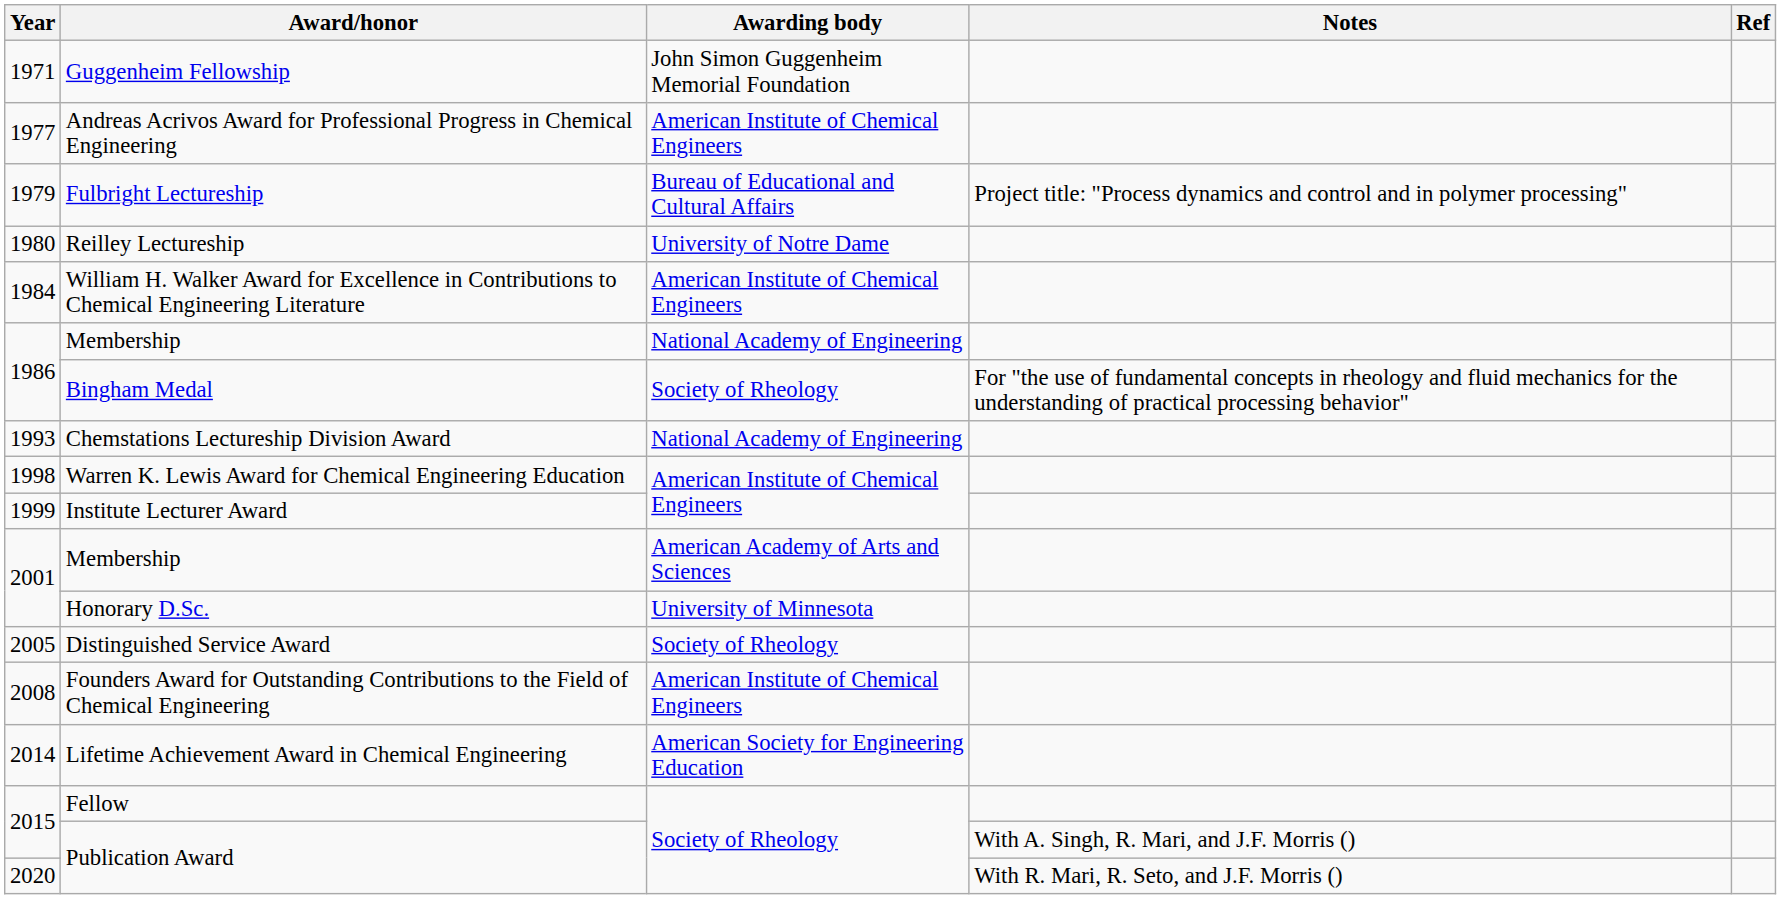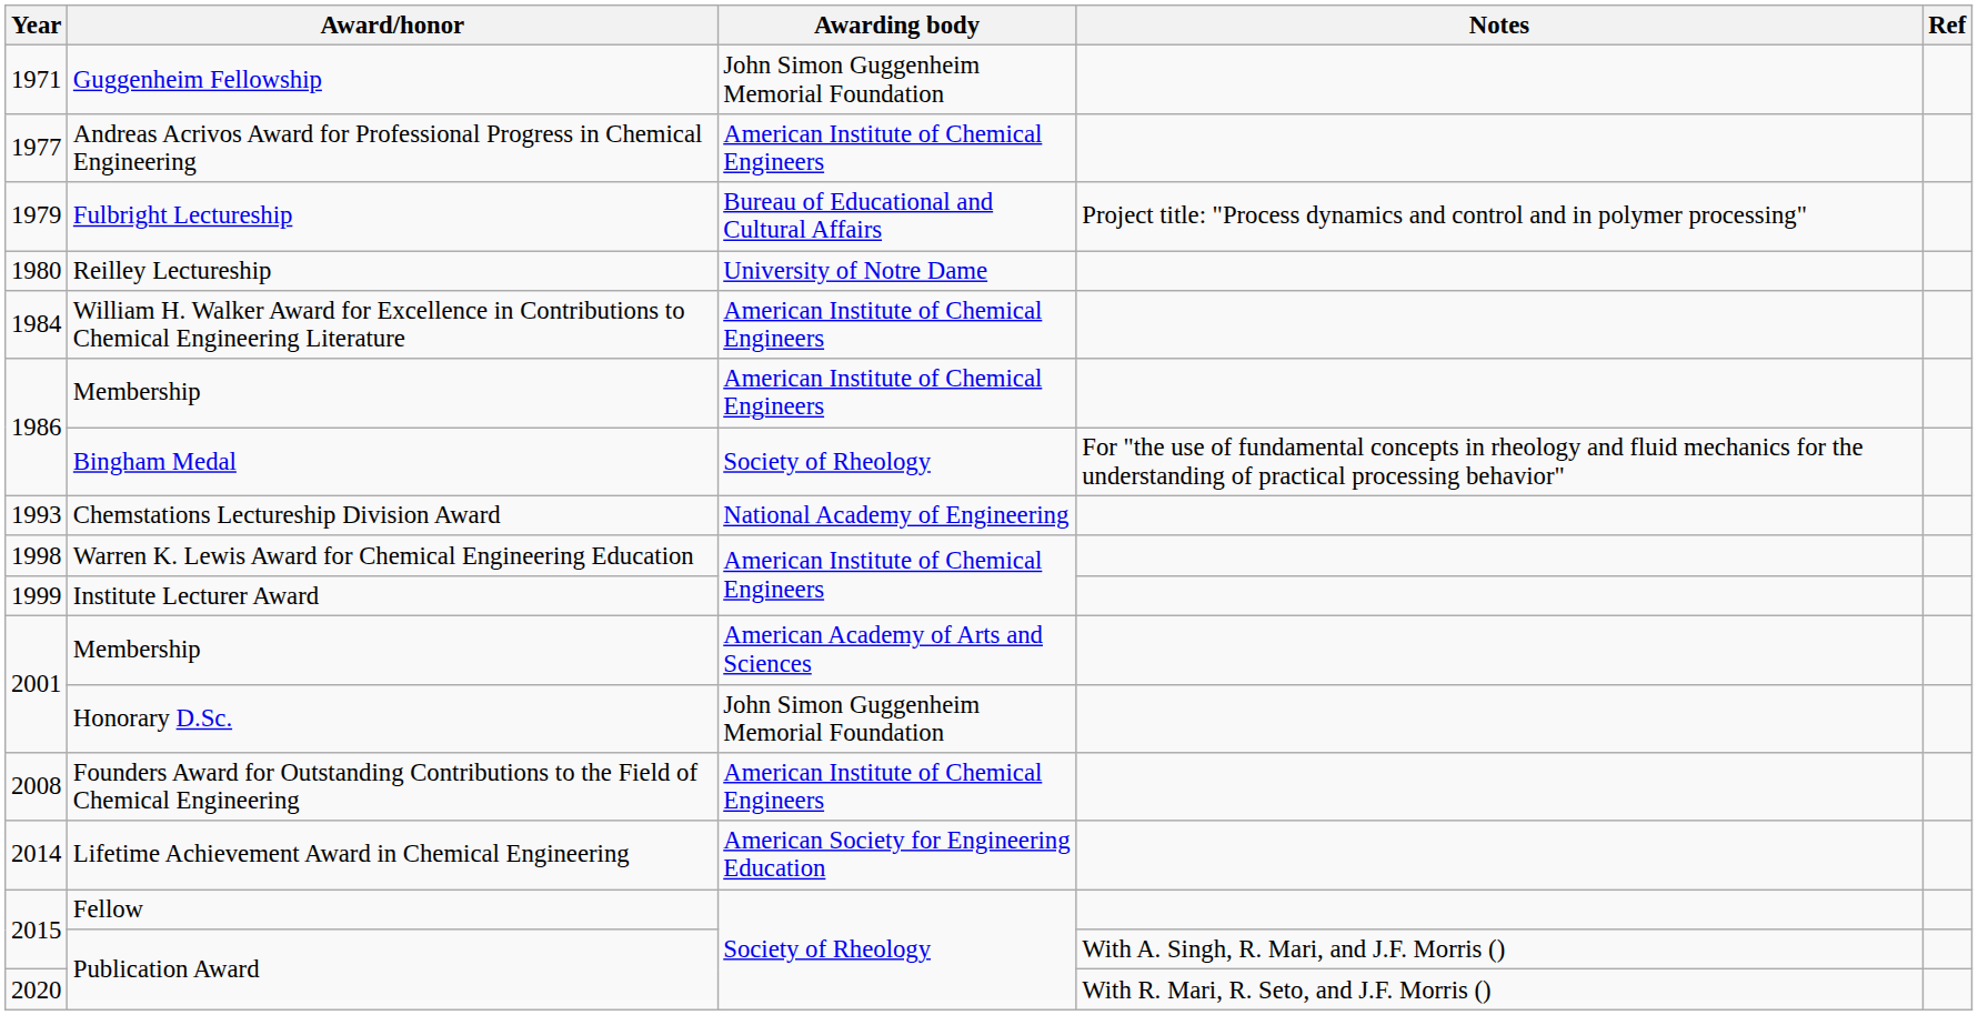 <table class="wikitable sortable">
 <tr>
 <th>Year</th>
 <th>Award/honor</th>
 <th>Awarding body</th>
 <th>Notes</th>
 <th class="unsortable">Ref</th>
 </tr>
 <tr>
 <td>1971</td>
 <td><a href='#'>Guggenheim Fellowship</a></td>
 <td>John Simon Guggenheim Memorial Foundation</td>
 <td></td>
 <td></td>
 </tr>
 <tr>
 <td>1977</td>
 <td>Andreas Acrivos Award for Professional Progress in Chemical Engineering</td>
 <td><a href='#'>American Institute of Chemical Engineers</a></td>
 <td></td>
 <td></td>
 </tr>
 <tr>
 <td>1979</td>
 <td><a href='#'>Fulbright Lectureship</a></td>
 <td><a href='#'>Bureau of Educational and Cultural Affairs</a></td>
 <td>Project title: "Process dynamics and control and in polymer processing"</td>
 <td></td>
 </tr>
 <tr>
 <td>1980</td>
 <td>Reilley Lectureship</td>
 <td><a href='#'>University of Notre Dame</a></td>
 <td></td>
 <td></td>
 </tr>
 <tr>
 <td>1984</td>
 <td>William H. Walker Award for Excellence in Contributions to Chemical Engineering Literature</td>
 <td><a href='#'>American Institute of Chemical Engineers</a></td>
 <td></td>
 <td></td>
 </tr>
 <tr>
 <td rowspan="2">1986</td>
 <td>Membership</td>
-<td><a href='#'>National Academy of Engineering</a></td>
+<td><a href='#'>American Institute of Chemical Engineers</a></td>
 <td></td>
 <td></td>
 </tr>
 <tr>
 <td><a href='#'>Bingham Medal</a></td>
 <td><a href='#'>Society of Rheology</a></td>
 <td>For "the use of fundamental concepts in rheology and fluid mechanics for the understanding of practical processing behavior"</td>
 <td></td>
 </tr>
 <tr>
 <td>1993</td>
 <td>Chemstations Lectureship Division Award</td>
 <td><a href='#'>National Academy of Engineering</a></td>
 <td></td>
 <td></td>
 </tr>
 <tr>
 <td>1998</td>
 <td>Warren K. Lewis Award for Chemical Engineering Education</td>
 <td rowspan="2"><a href='#'>American Institute of Chemical Engineers</a></td>
 <td></td>
 <td></td>
 </tr>
 <tr>
 <td>1999</td>
 <td>Institute Lecturer Award</td>
 <td></td>
 <td></td>
 </tr>
 <tr>
 <td rowspan="2">2001</td>
 <td>Membership</td>
 <td><a href='#'>American Academy of Arts and Sciences</a></td>
 <td></td>
 <td></td>
 </tr>
 <tr>
 <td>Honorary <a href='#'>D.Sc.</a></td>
-<td><a href='#'>University of Minnesota</a></td>
-<td></td>
-<td></td>
-</tr>
-<tr>
-<td>2005</td>
-<td>Distinguished Service Award</td>
-<td><a href='#'>Society of Rheology</a></td>
+<td>John Simon Guggenheim Memorial Foundation</td>
 <td></td>
 <td></td>
 </tr>
 <tr>
 <td>2008</td>
 <td>Founders Award for Outstanding Contributions to the Field of Chemical Engineering</td>
 <td><a href='#'>American Institute of Chemical Engineers</a></td>
 <td></td>
 <td></td>
 </tr>
 <tr>
 <td>2014</td>
 <td>Lifetime Achievement Award in Chemical Engineering</td>
 <td><a href='#'>American Society for Engineering Education</a></td>
 <td></td>
 <td></td>
 </tr>
 <tr>
 <td rowspan="2">2015</td>
 <td>Fellow</td>
 <td rowspan="3"><a href='#'>Society of Rheology</a></td>
 <td></td>
 <td></td>
 </tr>
 <tr>
 <td rowspan="2">Publication Award</td>
 <td>With A. Singh, R. Mari, and J.F. Morris ()</td>
 <td></td>
 </tr>
 <tr>
 <td>2020</td>
 <td>With R. Mari, R. Seto, and J.F. Morris ()</td>
 <td></td>
 </tr>
 </table>
